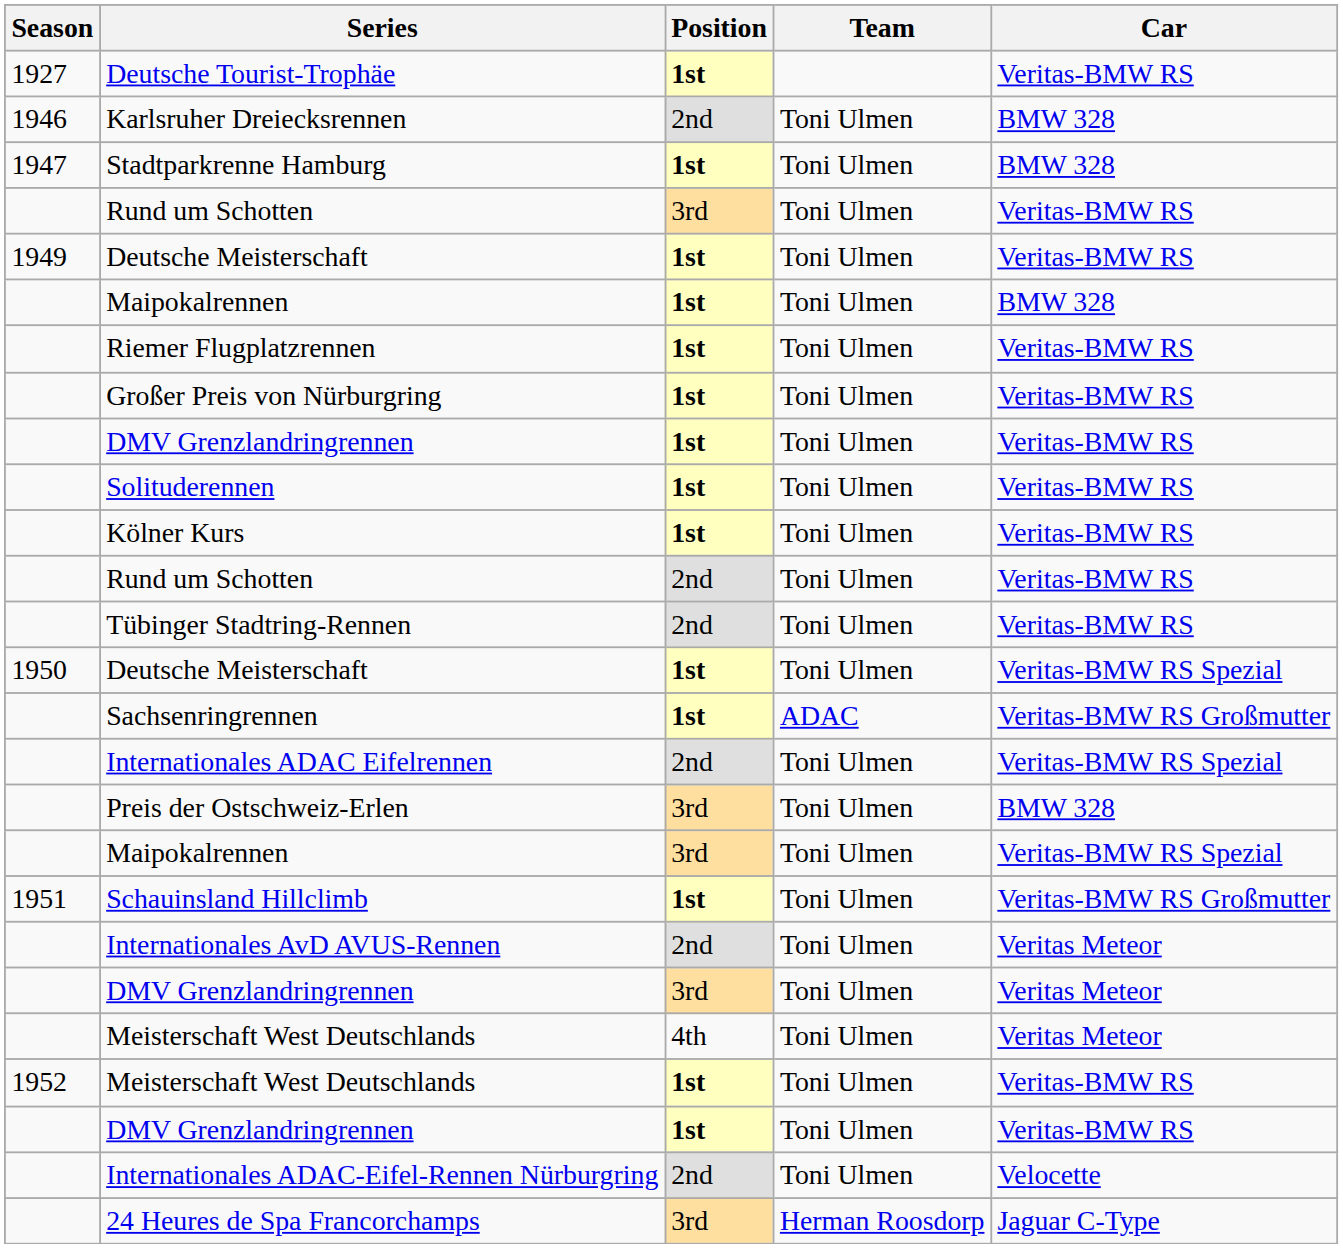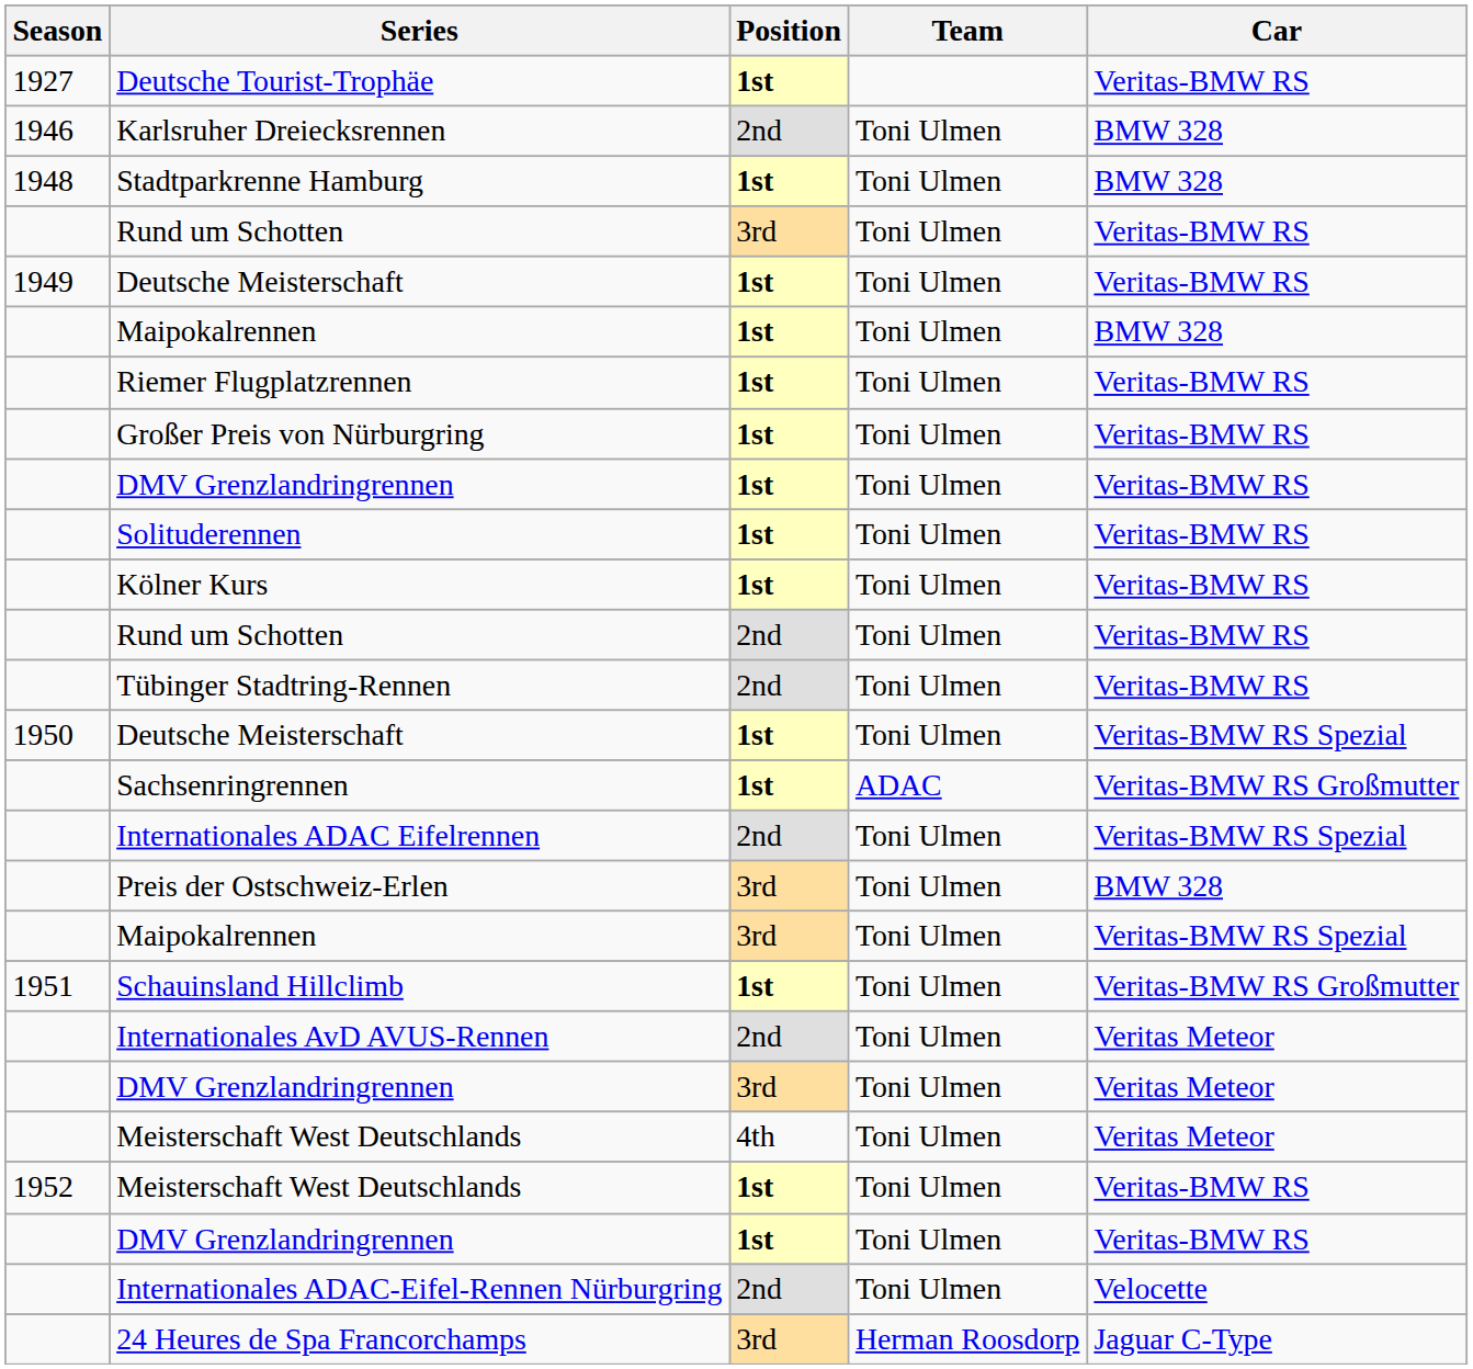 <table class="wikitable" style="font-size: 95%;"|->
 <tr>
 <th>Season</th>
 <th>Series</th>
 <th>Position</th>
 <th>Team</th>
 <th>Car</th>
 </tr>
 <tr>
 <td>1927</td>
 <td><a href='#'>Deutsche Tourist-Trophäe</a></td>
 <td style="background:#ffffbf;"><strong>1st</strong></td>
 <td></td>
 <td><a href='#'>Veritas-BMW RS</a></td>
 </tr>
 <tr>
 <td>1946</td>
 <td>Karlsruher Dreiecksrennen</td>
 <td style="background:#dfdfdf;">2nd</td>
 <td>Toni Ulmen</td>
 <td><a href='#'>BMW 328</a></td>
 </tr>
 <tr>
-<td>1947</td>
+<td>1948</td>
 <td>Stadtparkrenne Hamburg</td>
 <td style="background:#ffffbf;"><strong>1st</strong></td>
 <td>Toni Ulmen</td>
 <td><a href='#'>BMW 328</a></td>
 </tr>
 <tr>
 <td></td>
 <td>Rund um Schotten</td>
 <td style="background:#ffdf9f;">3rd</td>
 <td>Toni Ulmen</td>
 <td><a href='#'>Veritas-BMW RS</a></td>
 </tr>
 <tr>
 <td>1949</td>
 <td>Deutsche Meisterschaft</td>
 <td style="background:#ffffbf;"><strong>1st</strong></td>
 <td>Toni Ulmen</td>
 <td><a href='#'>Veritas-BMW RS</a></td>
 </tr>
 <tr>
 <td></td>
 <td>Maipokalrennen</td>
 <td style="background:#ffffbf;"><strong>1st</strong></td>
 <td>Toni Ulmen</td>
 <td><a href='#'>BMW 328</a></td>
 </tr>
 <tr>
 <td></td>
 <td>Riemer Flugplatzrennen</td>
 <td style="background:#ffffbf;"><strong>1st</strong></td>
 <td>Toni Ulmen</td>
 <td><a href='#'>Veritas-BMW RS</a></td>
 </tr>
 <tr>
 <td></td>
 <td>Großer Preis von Nürburgring</td>
 <td style="background:#ffffbf;"><strong>1st</strong></td>
 <td>Toni Ulmen</td>
 <td><a href='#'>Veritas-BMW RS</a></td>
 </tr>
 <tr>
 <td></td>
 <td><a href='#'>DMV Grenzlandringrennen</a></td>
 <td style="background:#ffffbf;"><strong>1st</strong></td>
 <td>Toni Ulmen</td>
 <td><a href='#'>Veritas-BMW RS</a></td>
 </tr>
 <tr>
 <td></td>
 <td><a href='#'>Solituderennen</a></td>
 <td style="background:#ffffbf;"><strong>1st</strong></td>
 <td>Toni Ulmen</td>
 <td><a href='#'>Veritas-BMW RS</a></td>
 </tr>
 <tr>
 <td></td>
 <td>Kölner Kurs</td>
 <td style="background:#ffffbf;"><strong>1st</strong></td>
 <td>Toni Ulmen</td>
 <td><a href='#'>Veritas-BMW RS</a></td>
 </tr>
 <tr>
 <td></td>
 <td>Rund um Schotten</td>
 <td style="background:#dfdfdf;">2nd</td>
 <td>Toni Ulmen</td>
 <td><a href='#'>Veritas-BMW RS</a></td>
 </tr>
 <tr>
 <td></td>
 <td>Tübinger Stadtring-Rennen</td>
 <td style="background:#dfdfdf;">2nd</td>
 <td>Toni Ulmen</td>
 <td><a href='#'>Veritas-BMW RS</a></td>
 </tr>
 <tr>
 <td>1950</td>
 <td>Deutsche Meisterschaft</td>
 <td style="background:#ffffbf;"><strong>1st</strong></td>
 <td>Toni Ulmen</td>
 <td><a href='#'>Veritas-BMW RS Spezial</a></td>
 </tr>
 <tr>
 <td></td>
 <td>Sachsenringrennen</td>
 <td style="background:#ffffbf;"><strong>1st</strong></td>
 <td><a href='#'>ADAC</a></td>
 <td><a href='#'>Veritas-BMW RS Großmutter</a></td>
 </tr>
 <tr>
 <td></td>
 <td><a href='#'>Internationales ADAC Eifelrennen</a></td>
 <td style="background:#dfdfdf;">2nd</td>
 <td>Toni Ulmen</td>
 <td><a href='#'>Veritas-BMW RS Spezial</a></td>
 </tr>
 <tr>
 <td></td>
 <td>Preis der Ostschweiz-Erlen</td>
 <td style="background:#ffdf9f;">3rd</td>
 <td>Toni Ulmen</td>
 <td><a href='#'>BMW 328</a></td>
 </tr>
 <tr>
 <td></td>
 <td>Maipokalrennen</td>
 <td style="background:#ffdf9f;">3rd</td>
 <td>Toni Ulmen</td>
 <td><a href='#'>Veritas-BMW RS Spezial</a></td>
 </tr>
 <tr>
 <td>1951</td>
 <td><a href='#'>Schauinsland Hillclimb</a></td>
 <td style="background:#ffffbf;"><strong>1st</strong></td>
 <td>Toni Ulmen</td>
 <td><a href='#'>Veritas-BMW RS Großmutter</a></td>
 </tr>
 <tr>
 <td></td>
 <td><a href='#'>Internationales AvD AVUS-Rennen</a></td>
 <td style="background:#dfdfdf;">2nd</td>
 <td>Toni Ulmen</td>
 <td><a href='#'>Veritas Meteor</a></td>
 </tr>
 <tr>
 <td></td>
 <td><a href='#'>DMV Grenzlandringrennen</a></td>
 <td style="background:#ffdf9f;">3rd</td>
 <td>Toni Ulmen</td>
 <td><a href='#'>Veritas Meteor</a></td>
 </tr>
 <tr>
 <td></td>
 <td>Meisterschaft West Deutschlands</td>
 <td>4th</td>
 <td>Toni Ulmen</td>
 <td><a href='#'>Veritas Meteor</a></td>
 </tr>
 <tr>
 <td>1952</td>
 <td>Meisterschaft West Deutschlands</td>
 <td style="background:#ffffbf;"><strong>1st</strong></td>
 <td>Toni Ulmen</td>
 <td><a href='#'>Veritas-BMW RS</a></td>
 </tr>
 <tr>
 <td></td>
 <td><a href='#'>DMV Grenzlandringrennen</a></td>
 <td style="background:#ffffbf;"><strong>1st</strong></td>
 <td>Toni Ulmen</td>
 <td><a href='#'>Veritas-BMW RS</a></td>
 </tr>
 <tr>
 <td></td>
 <td><a href='#'>Internationales ADAC-Eifel-Rennen Nürburgring</a></td>
 <td style="background:#dfdfdf;">2nd</td>
 <td>Toni Ulmen</td>
 <td><a href='#'>Velocette</a></td>
 </tr>
 <tr>
 <td></td>
 <td><a href='#'>24 Heures de Spa Francorchamps</a></td>
 <td style="background:#ffdf9f;">3rd</td>
 <td><a href='#'>Herman Roosdorp</a></td>
 <td><a href='#'>Jaguar C-Type</a></td>
 </tr>
 <tr>
 </tr>
 </table>
